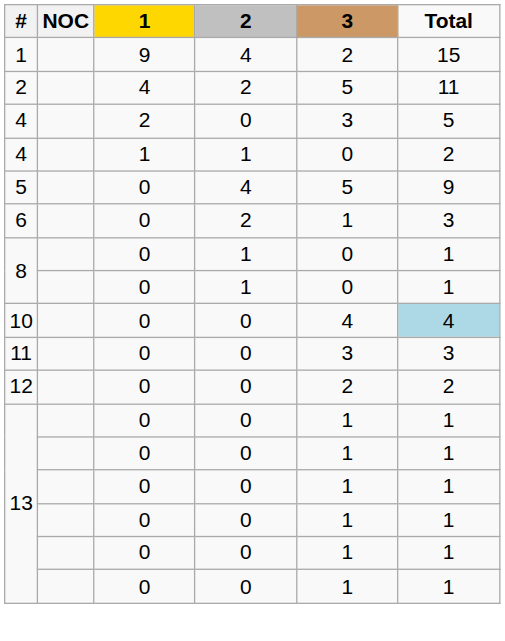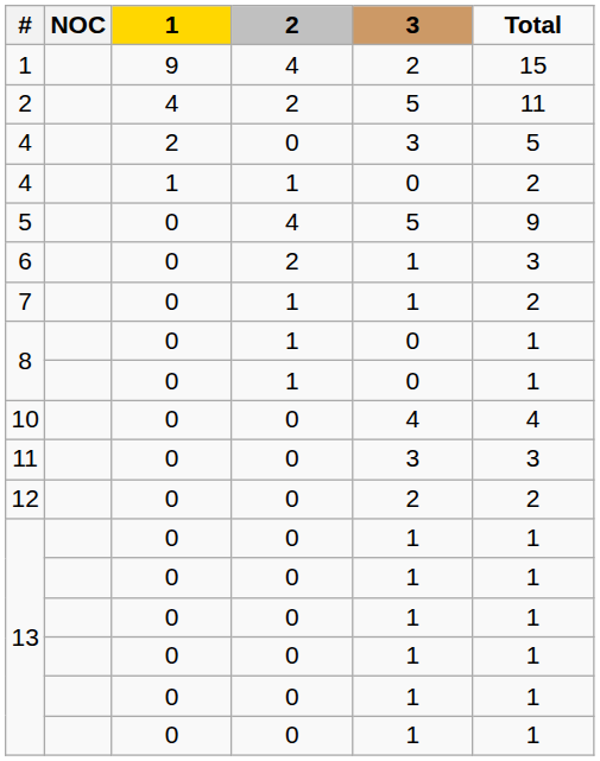 <table class=wikitable>
 <tr>
 <th>#</th>
 <th>NOC</th>
 <td align="center" bgcolor=gold width=70><strong>1</strong></td>
 <td align="center" bgcolor=silver width=70><strong>2</strong></td>
 <td align="center" bgcolor=cc9966 width=70><strong>3</strong></td>
 <td align="center" width=70><strong>Total</strong></td>
 </tr>
 <tr align=center>
 <td>1</td>
 <td align=left></td>
 <td>9</td>
 <td>4</td>
 <td>2</td>
 <td>15</td>
 </tr>
 <tr align=center>
 <td>2</td>
 <td align=left></td>
 <td>4</td>
 <td>2</td>
 <td>5</td>
 <td>11</td>
 </tr>
 <tr align=center>
 <td>4</td>
 <td align=left></td>
 <td>2</td>
 <td>0</td>
 <td>3</td>
 <td>5</td>
 </tr>
 <tr align=center>
 <td>4</td>
 <td align=left></td>
 <td>1</td>
 <td>1</td>
 <td>0</td>
 <td>2</td>
 </tr>
 <tr align=center>
 <td>5</td>
 <td align=left></td>
 <td>0</td>
 <td>4</td>
 <td>5</td>
 <td>9</td>
 </tr>
 <tr align=center>
 <td>6</td>
 <td align=left></td>
 <td>0</td>
 <td>2</td>
 <td>1</td>
 <td>3</td>
 </tr>
 <tr align=center>
+<td>7</td>
+<td align=left></td>
+<td>0</td>
+<td>1</td>
+<td>1</td>
+<td>2</td>
+</tr>
+<tr align=center>
 <td rowspan=2>8</td>
 <td align=left></td>
 <td>0</td>
 <td>1</td>
 <td>0</td>
 <td>1</td>
 </tr>
 <tr align=center>
 <td align=left></td>
 <td>0</td>
 <td>1</td>
 <td>0</td>
 <td>1</td>
 </tr>
 <tr align=center>
 <td>10</td>
 <td align=left></td>
 <td>0</td>
 <td>0</td>
 <td>4</td>
-<td style="background: lightblue;">4</td>
+<td>4</td>
 </tr>
 <tr align=center>
 <td>11</td>
 <td align=left></td>
 <td>0</td>
 <td>0</td>
 <td>3</td>
 <td>3</td>
 </tr>
 <tr align=center>
 <td>12</td>
 <td align=left></td>
 <td>0</td>
 <td>0</td>
 <td>2</td>
 <td>2</td>
 </tr>
 <tr align=center>
 <td rowspan=6>13</td>
 <td align=left></td>
 <td>0</td>
 <td>0</td>
 <td>1</td>
 <td>1</td>
 </tr>
 <tr align=center>
 <td align=left></td>
 <td>0</td>
 <td>0</td>
 <td>1</td>
 <td>1</td>
 </tr>
 <tr align=center>
 <td align=left></td>
 <td>0</td>
 <td>0</td>
 <td>1</td>
 <td>1</td>
 </tr>
 <tr align=center>
 <td align=left></td>
 <td>0</td>
 <td>0</td>
 <td>1</td>
 <td>1</td>
 </tr>
 <tr align=center>
 <td align=left></td>
 <td>0</td>
 <td>0</td>
 <td>1</td>
 <td>1</td>
 </tr>
 <tr align=center>
 <td align=left></td>
 <td>0</td>
 <td>0</td>
 <td>1</td>
 <td>1</td>
 </tr>
 </table>
